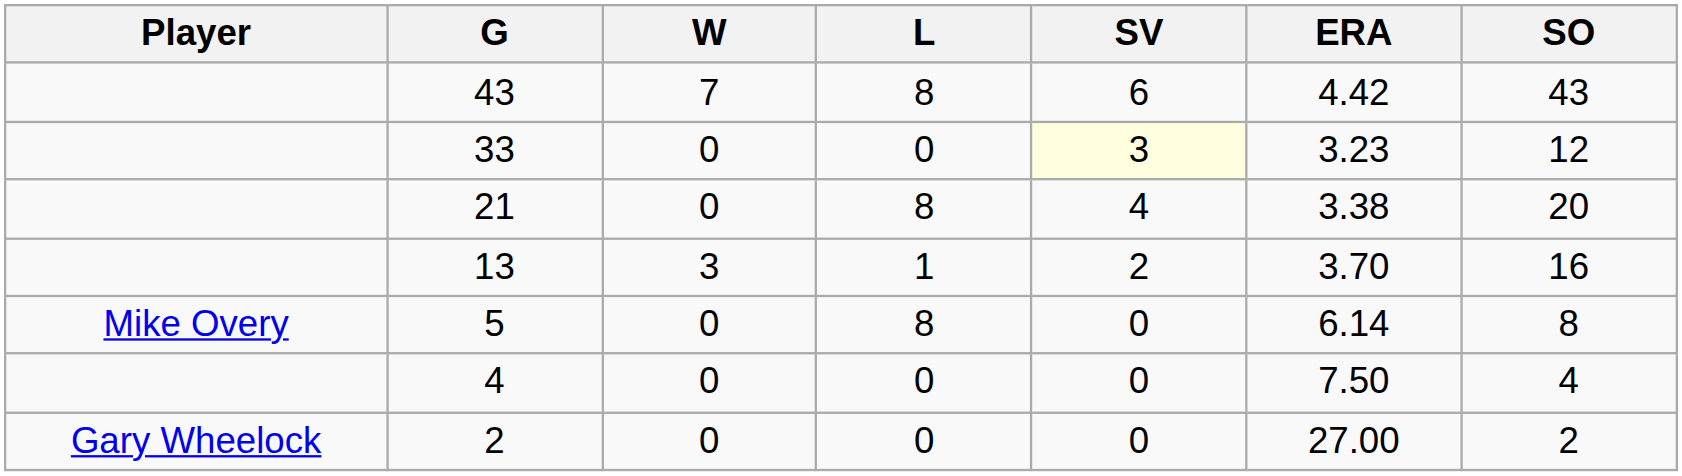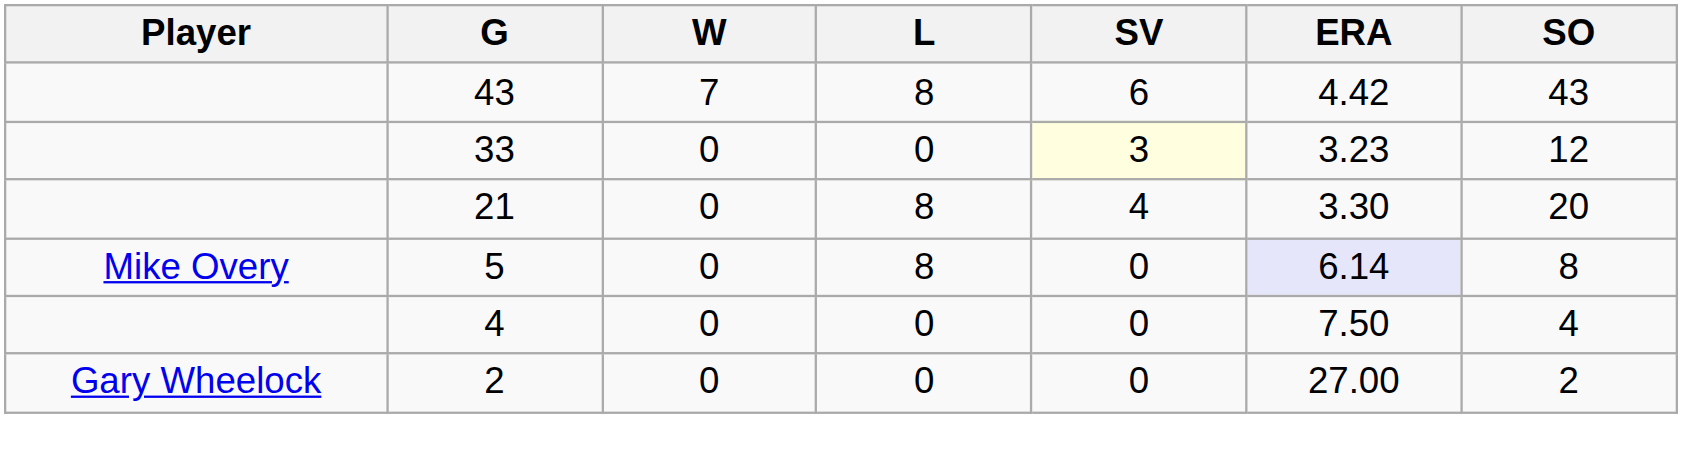 <table class="wikitable sortable">
 <tr>
 <th bgcolor="#DDDDFF" width="16%">Player</th>
 <th bgcolor="#DDDDFF" width="9%">G</th>
 <th bgcolor="#DDDDFF" width="9%">W</th>
 <th bgcolor="#DDDDFF" width="9%">L</th>
 <th bgcolor="#DDDDFF" width="9%">SV</th>
 <th bgcolor="#DDDDFF" width="9%">ERA</th>
 <th bgcolor="#DDDDFF" width="9%">SO</th>
 </tr>
 <tr align="center">
 <td></td>
 <td>43</td>
 <td>7</td>
 <td>8</td>
 <td>6</td>
 <td>4.42</td>
 <td>43</td>
 </tr>
 <tr align="center">
 <td></td>
 <td>33</td>
 <td>0</td>
 <td>0</td>
 <td style="background: lightyellow;">3</td>
 <td>3.23</td>
 <td>12</td>
 </tr>
 <tr align="center">
 <td></td>
 <td>21</td>
 <td>0</td>
 <td>8</td>
 <td>4</td>
-<td>3.38</td>
+<td>3.30</td>
 <td>20</td>
-</tr>
-<tr align="center">
-<td></td>
-<td>13</td>
-<td>3</td>
-<td>1</td>
-<td>2</td>
-<td>3.70</td>
-<td>16</td>
 </tr>
 <tr align="center">
 <td><a href='#'>Mike Overy</a></td>
 <td>5</td>
 <td>0</td>
 <td>8</td>
 <td>0</td>
-<td>6.14</td>
+<td style="background: lavender;">6.14</td>
 <td>8</td>
 </tr>
 <tr align=center>
 <td></td>
 <td>4</td>
 <td>0</td>
 <td>0</td>
 <td>0</td>
 <td>7.50</td>
 <td>4</td>
 </tr>
 <tr align="center">
 <td><a href='#'>Gary Wheelock</a></td>
 <td>2</td>
 <td>0</td>
 <td>0</td>
 <td>0</td>
 <td>27.00</td>
 <td>2</td>
 </tr>
 </table>
